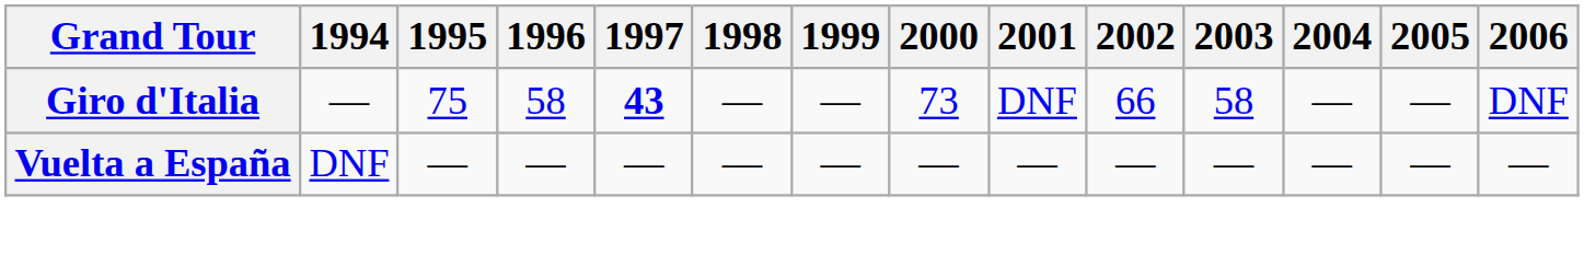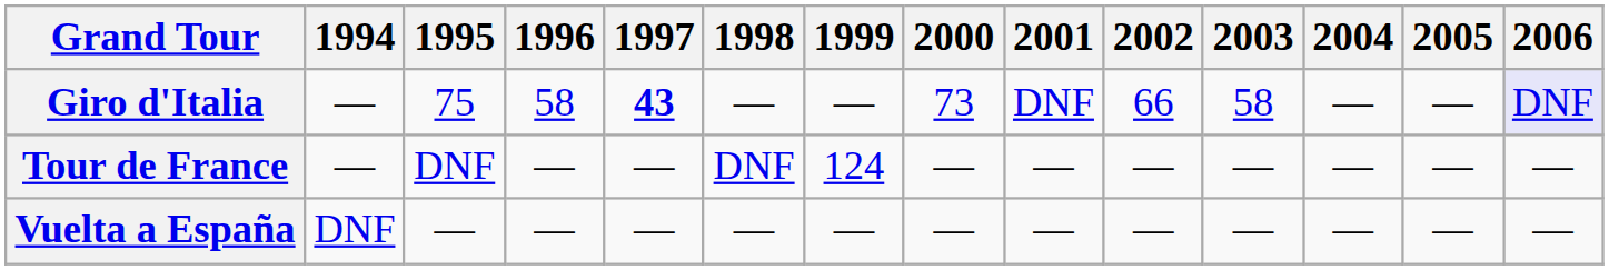 <table class="wikitable plainrowheaders">
 <tr>
 <th scope="col"><a href='#'>Grand Tour</a></th>
 <th scope="col">1994</th>
 <th scope="col">1995</th>
 <th scope="col">1996</th>
 <th scope="col">1997</th>
 <th scope="col">1998</th>
 <th scope="col">1999</th>
 <th scope="col">2000</th>
 <th scope="col">2001</th>
 <th scope="col">2002</th>
 <th scope="col">2003</th>
 <th scope="col">2004</th>
 <th scope="col">2005</th>
 <th scope="col">2006</th>
 </tr>
 <tr style="text-align:center;">
 <th scope="row"> <a href='#'>Giro d'Italia</a></th>
 <td>—</td>
 <td><a href='#'>75</a></td>
 <td><a href='#'>58</a></td>
 <td><strong><a href='#'>43</a></strong></td>
 <td>—</td>
 <td>—</td>
 <td><a href='#'>73</a></td>
 <td><a href='#'>DNF</a></td>
 <td><a href='#'>66</a></td>
 <td><a href='#'>58</a></td>
 <td>—</td>
 <td>—</td>
+<td style="background: lavender;"><a href='#'>DNF</a></td>
+</tr>
+<tr style="text-align:center;">
+<th scope="row"> <a href='#'>Tour de France</a></th>
+<td>—</td>
 <td><a href='#'>DNF</a></td>
+<td>—</td>
+<td>—</td>
+<td><a href='#'>DNF</a></td>
+<td><a href='#'>124</a></td>
+<td>—</td>
+<td>—</td>
+<td>—</td>
+<td>—</td>
+<td>—</td>
+<td>—</td>
+<td>—</td>
 </tr>
 <tr style="text-align:center;">
 <th scope="row"> <a href='#'>Vuelta a España</a></th>
 <td><a href='#'>DNF</a></td>
 <td>—</td>
 <td>—</td>
 <td>—</td>
 <td>—</td>
 <td>—</td>
 <td>—</td>
 <td>—</td>
 <td>—</td>
 <td>—</td>
 <td>—</td>
 <td>—</td>
 <td>—</td>
 </tr>
 </table>
